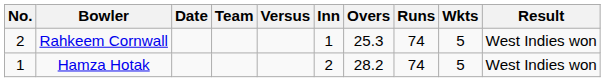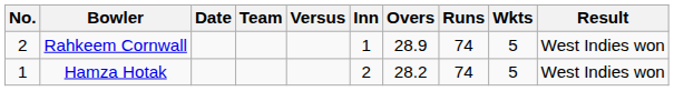 <table class="wikitable">
 <tr align="center">
 <th>No.</th>
 <th>Bowler</th>
 <th>Date</th>
 <th>Team</th>
 <th>Versus</th>
 <th>Inn</th>
 <th>Overs</th>
 <th>Runs</th>
 <th>Wkts</th>
 <th>Result</th>
 </tr>
 <tr align="center">
 <td scope="row">2</td>
 <td><a href='#'>Rahkeem Cornwall</a></td>
 <td></td>
 <td></td>
 <td></td>
 <td>1</td>
-<td>25.3</td>
+<td>28.9</td>
 <td>74</td>
 <td>5</td>
 <td>West Indies won</td>
 </tr>
 <tr align="center">
 <td scope="row">1</td>
 <td><a href='#'>Hamza Hotak</a></td>
 <td></td>
 <td></td>
 <td></td>
 <td>2</td>
 <td>28.2</td>
 <td>74</td>
 <td>5</td>
 <td>West Indies won</td>
 </tr>
 </table>
